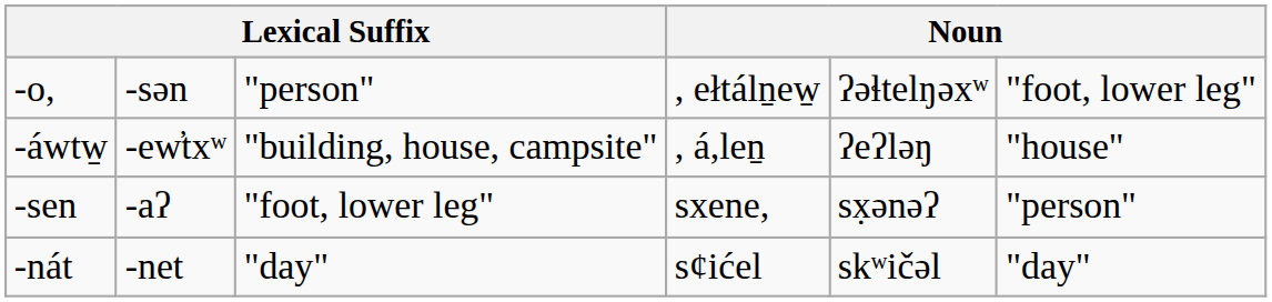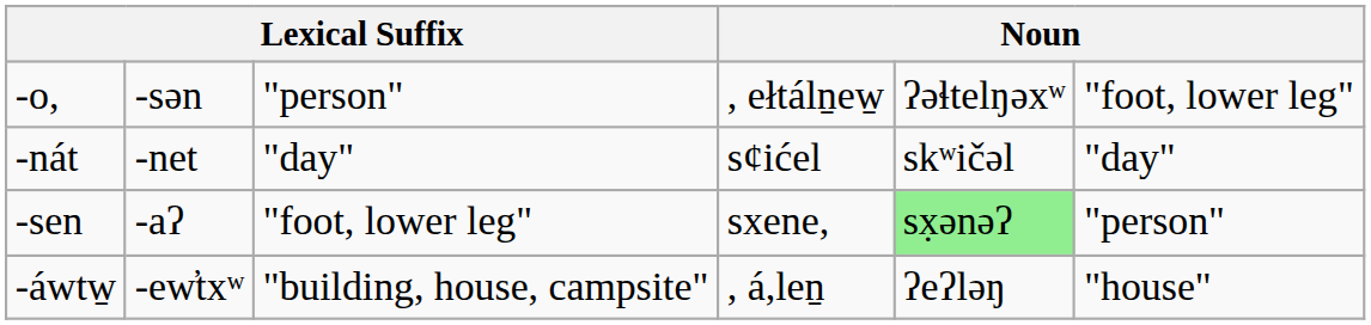 <table class="wikitable">
 <tr style="font-size: 85%; background: #efefef;">
 <th colspan="3">Lexical Suffix</th>
 <th colspan="3">Noun</th>
 </tr>
 <tr>
 <td>-o,</td>
 <td>-sən</td>
 <td>"person"</td>
 <td>, ełtálṉew̱</td>
 <td>ʔəɬtelŋəxʷ</td>
 <td>"foot, lower leg"</td>
 </tr>
 <tr>
+<td>-nát</td>
+<td>-net</td>
+<td>"day"</td>
+<td>sȼićel</td>
+<td>skʷičəl</td>
+<td>"day"</td>
+</tr>
+<tr>
+<td>-sen</td>
+<td>-aʔ</td>
+<td>"foot, lower leg"</td>
+<td>sxene,</td>
+<td style="background: lightgreen;">sx̣ənəʔ</td>
+<td>"person"</td>
+</tr>
+<tr>
 <td>-áwtw̱</td>
 <td>-ew̕txʷ</td>
 <td>"building, house, campsite"</td>
 <td>, á,leṉ</td>
 <td>ʔeʔləŋ</td>
 <td>"house"</td>
 </tr>
-<tr>
-<td>-sen</td>
-<td>-aʔ</td>
-<td>"foot, lower leg"</td>
-<td>sxene,</td>
-<td>sx̣ənəʔ</td>
-<td>"person"</td>
-</tr>
-<tr>
-<td>-nát</td>
-<td>-net</td>
-<td>"day"</td>
-<td>sȼićel</td>
-<td>skʷičəl</td>
-<td>"day"</td>
-</tr>
 </table>
